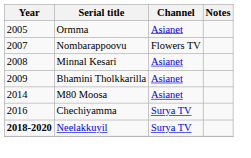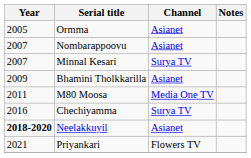 <table class="wikitable sortable">
 <tr>
 <th>Year</th>
 <th>Serial title</th>
 <th>Channel</th>
 <th>Notes</th>
 </tr>
 <tr>
 <td>2005</td>
 <td>Ormma</td>
 <td><a href='#'>Asianet</a></td>
 <td></td>
 </tr>
 <tr>
 <td>2007</td>
 <td>Nombarappoovu</td>
-<td>Flowers TV</td>
+<td><a href='#'>Asianet</a></td>
 <td></td>
 </tr>
 <tr>
-<td>2008</td>
+<td>2007</td>
 <td>Minnal Kesari</td>
-<td><a href='#'>Asianet</a></td>
+<td><a href='#'>Surya TV</a></td>
 <td></td>
 </tr>
 <tr>
 <td>2009</td>
 <td>Bhamini Tholkkarilla</td>
 <td><a href='#'>Asianet</a></td>
 <td></td>
 </tr>
 <tr>
-<td>2014</td>
+<td>2011</td>
 <td>M80 Moosa</td>
-<td><a href='#'>Asianet</a></td>
+<td><a href='#'>Media One TV</a></td>
 <td></td>
 </tr>
 <tr>
 <td>2016</td>
 <td>Chechiyamma</td>
 <td><a href='#'>Surya TV</a></td>
 <td></td>
 </tr>
 <tr>
 <td><strong>2018-2020</strong></td>
 <td><a href='#'>Neelakkuyil</a></td>
-<td><a href='#'>Surya TV</a></td>
+<td><a href='#'>Asianet</a></td>
+<td></td>
+</tr>
+<tr>
+<td>2021</td>
+<td>Priyankari</td>
+<td>Flowers TV</td>
 <td></td>
 </tr>
 <tr>
 </tr>
 <tr>
 </tr>
 </table>
